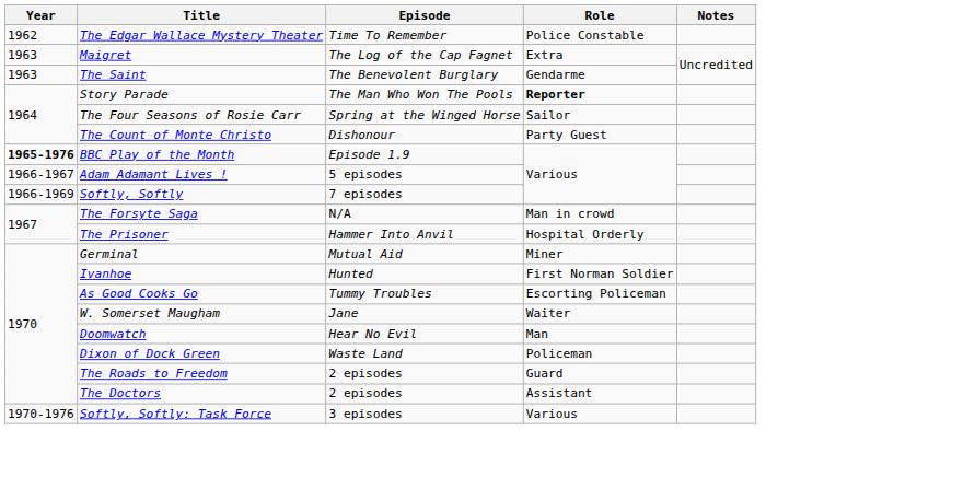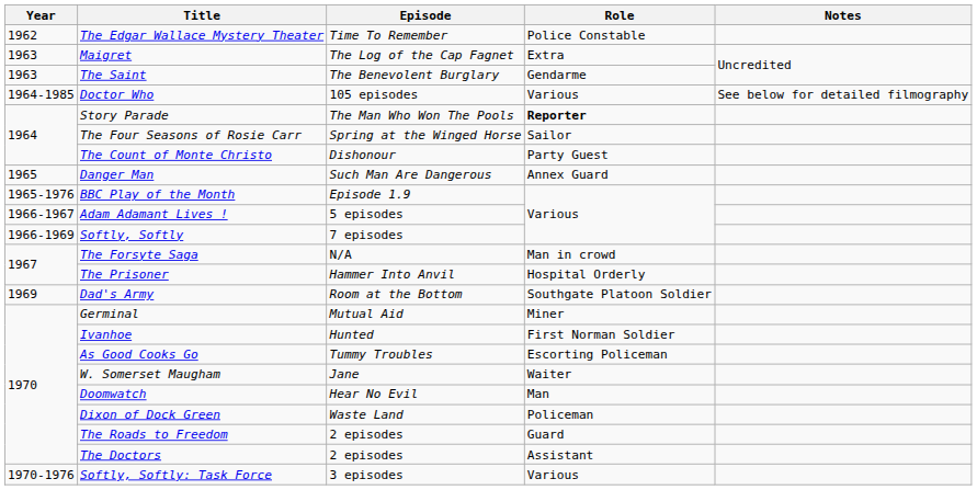 <table class="wikitable">
 <tr>
 <th>Year</th>
 <th>Title</th>
 <th>Episode</th>
 <th>Role</th>
 <th>Notes</th>
 </tr>
 <tr>
 <td>1962</td>
 <td><em><a href='#'>The Edgar Wallace Mystery Theater</a></em></td>
 <td><em>Time To Remember</em></td>
 <td>Police Constable</td>
 <td></td>
 </tr>
 <tr>
 <td>1963</td>
 <td><em><a href='#'>Maigret</a></em></td>
 <td><em>The Log of the Cap Fagnet</em></td>
 <td>Extra</td>
 <td rowspan="2">Uncredited</td>
 </tr>
 <tr>
 <td>1963</td>
 <td><em><a href='#'>The Saint</a></em></td>
 <td><em>The Benevolent Burglary</em></td>
 <td>Gendarme</td>
 </tr>
 <tr>
+<td>1964-1985</td>
+<td><em><a href='#'>Doctor Who</a></em></td>
+<td>105 episodes</td>
+<td>Various</td>
+<td>See below for detailed filmography</td>
+</tr>
+<tr>
 <td rowspan="3">1964</td>
 <td><em>Story Parade</em></td>
 <td><em>The Man Who Won The Pools</em></td>
 <td><strong>Reporter</strong></td>
 <td></td>
 </tr>
 <tr>
 <td><em>The Four Seasons of Rosie Carr</em></td>
 <td><em>Spring at the Winged Horse</em></td>
 <td>Sailor</td>
 <td></td>
 </tr>
 <tr>
 <td><em><a href='#'>The Count of Monte Christo</a></em></td>
 <td><em>Dishonour</em></td>
 <td>Party Guest</td>
 <td></td>
 </tr>
 <tr>
-<td><strong>1965-1976</strong></td>
+<td>1965</td>
+<td><em><a href='#'>Danger Man</a></em></td>
+<td><em>Such Man Are Dangerous</em></td>
+<td>Annex Guard</td>
+<td></td>
+</tr>
+<tr>
+<td>1965-1976</td>
 <td><em><a href='#'>BBC Play of the Month</a></em></td>
 <td><em>Episode 1.9</em></td>
 <td rowspan="3">Various</td>
 <td></td>
 </tr>
 <tr>
 <td>1966-1967</td>
 <td><em><a href='#'>Adam Adamant Lives !</a></em></td>
 <td>5 episodes</td>
 <td></td>
 </tr>
 <tr>
 <td>1966-1969</td>
 <td><em><a href='#'>Softly, Softly</a></em></td>
 <td>7 episodes</td>
 <td></td>
 </tr>
 <tr>
 <td rowspan="2">1967</td>
 <td><em><a href='#'>The Forsyte Saga</a></em></td>
 <td>N/A</td>
 <td>Man in crowd</td>
 <td></td>
 </tr>
 <tr>
 <td><em><a href='#'>The Prisoner</a></em></td>
 <td><em>Hammer Into Anvil</em></td>
 <td>Hospital Orderly</td>
+<td></td>
+</tr>
+<tr>
+<td>1969</td>
+<td><em><a href='#'>Dad's Army</a></em></td>
+<td><em>Room at the Bottom</em></td>
+<td>Southgate Platoon Soldier</td>
 <td></td>
 </tr>
 <tr>
 <td rowspan="8">1970</td>
 <td><em>Germinal</em></td>
 <td><em>Mutual Aid</em></td>
 <td>Miner</td>
 <td></td>
 </tr>
 <tr>
 <td><em><a href='#'>Ivanhoe</a></em></td>
 <td><em>Hunted</em></td>
 <td>First Norman Soldier</td>
 <td></td>
 </tr>
 <tr>
 <td><em><a href='#'>As Good Cooks Go</a></em></td>
 <td><em>Tummy Troubles</em></td>
 <td>Escorting Policeman</td>
 <td></td>
 </tr>
 <tr>
 <td><em>W. Somerset Maugham</em></td>
 <td><em>Jane</em></td>
 <td>Waiter</td>
 <td></td>
 </tr>
 <tr>
 <td><em><a href='#'>Doomwatch</a></em></td>
 <td><em>Hear No Evil</em></td>
 <td>Man</td>
 <td></td>
 </tr>
 <tr>
 <td><em><a href='#'>Dixon of Dock Green</a></em></td>
 <td><em>Waste Land</em></td>
 <td>Policeman</td>
 <td></td>
 </tr>
 <tr>
 <td><em><a href='#'>The Roads to Freedom</a></em></td>
 <td>2 episodes</td>
 <td>Guard</td>
 <td></td>
 </tr>
 <tr>
 <td><em><a href='#'>The Doctors</a></em></td>
 <td>2 episodes</td>
 <td>Assistant</td>
 <td></td>
 </tr>
 <tr>
 <td>1970-1976</td>
 <td><em><a href='#'>Softly, Softly: Task Force</a></em></td>
 <td>3 episodes</td>
 <td>Various</td>
 <td></td>
 </tr>
 </table>
